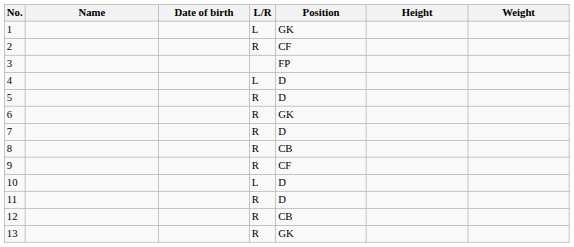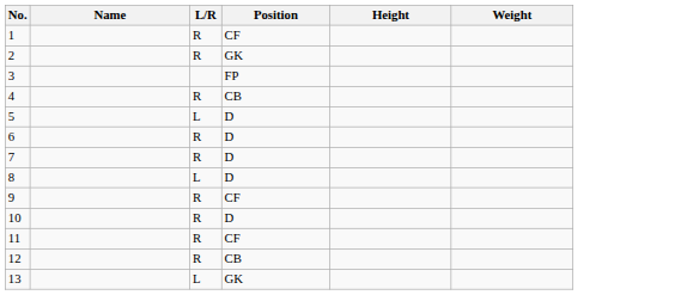 <table class=wikitable sortable style=font-size:100%; text-align:center;>
 <tr>
 <th>No.</th>
 <th style=width:12em>Name</th>
-<th style=width:8em>Date of birth</th>
 <th style=width:2em>L/R</th>
 <th style=width:8em>Position</th>
 <th style=width:9em>Height</th>
 <th style=width:9em>Weight</th>
 </tr>
 <tr>
 <td>1</td>
 <td align=left></td>
-<td></td>
-<td>L</td>
-<td>GK</td>
+<td>R</td>
+<td>CF</td>
 <td></td>
 <td></td>
 </tr>
 <tr>
 <td>2</td>
 <td align=left></td>
-<td></td>
 <td>R</td>
-<td>CF</td>
+<td>GK</td>
 <td></td>
 <td></td>
 </tr>
 <tr>
 <td>3</td>
 <td align=left></td>
-<td></td>
 <td></td>
 <td>FP</td>
 <td></td>
 <td></td>
 </tr>
 <tr>
 <td>4</td>
 <td align=left></td>
-<td></td>
-<td>L</td>
-<td>D</td>
+<td>R</td>
+<td>CB</td>
 <td></td>
 <td></td>
 </tr>
 <tr>
 <td>5</td>
 <td align=left></td>
-<td></td>
-<td>R</td>
+<td>L</td>
 <td>D</td>
 <td></td>
 <td></td>
 </tr>
 <tr>
 <td>6</td>
 <td align=left></td>
-<td></td>
 <td>R</td>
-<td>GK</td>
+<td>D</td>
 <td></td>
 <td></td>
 </tr>
 <tr>
 <td>7</td>
 <td align=left></td>
-<td></td>
 <td>R</td>
 <td>D</td>
 <td></td>
 <td></td>
 </tr>
 <tr>
 <td>8</td>
 <td align=left></td>
-<td></td>
-<td>R</td>
-<td>CB</td>
+<td>L</td>
+<td>D</td>
 <td></td>
 <td></td>
 </tr>
 <tr>
 <td>9</td>
 <td align=left></td>
-<td></td>
 <td>R</td>
 <td>CF</td>
 <td></td>
 <td></td>
 </tr>
 <tr>
 <td>10</td>
 <td align=left></td>
-<td></td>
-<td>L</td>
+<td>R</td>
 <td>D</td>
 <td></td>
 <td></td>
 </tr>
 <tr>
 <td>11</td>
 <td align=left></td>
-<td></td>
 <td>R</td>
-<td>D</td>
+<td>CF</td>
 <td></td>
 <td></td>
 </tr>
 <tr>
 <td>12</td>
 <td align=left></td>
-<td></td>
 <td>R</td>
 <td>CB</td>
 <td></td>
 <td></td>
 </tr>
 <tr>
 <td>13</td>
 <td align=left></td>
-<td></td>
-<td>R</td>
+<td>L</td>
 <td>GK</td>
 <td></td>
 <td></td>
 </tr>
 </table>
